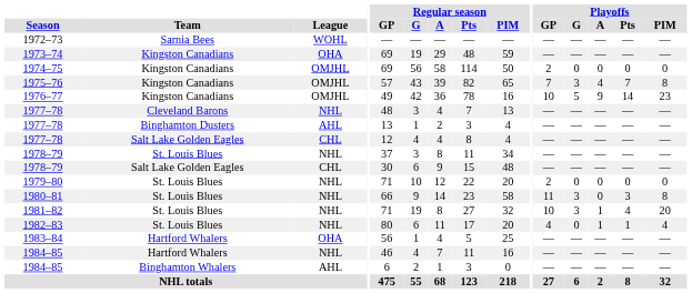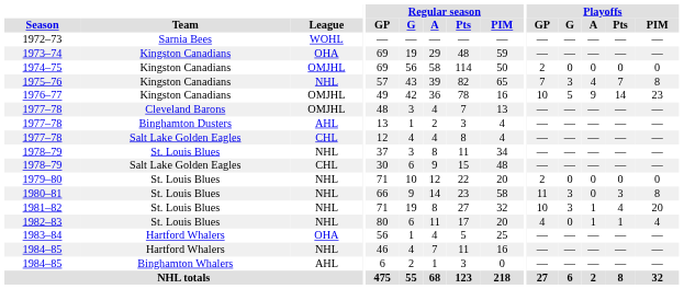 <table border="0" cellpadding="1" cellspacing="0" style="text-align:center; width:60em">
 <tr bgcolor="#e0e0e0">
 <th colspan="3" bgcolor="#ffffff"></th>
 <th rowspan="100" bgcolor="#ffffff"></th>
 <th colspan="5"><a href='#'>Regular season</a></th>
 <th rowspan="100" bgcolor="#ffffff"></th>
 <th colspan="5"><a href='#'>Playoffs</a></th>
 </tr>
 <tr bgcolor="#e0e0e0">
 <th><a href='#'>Season</a></th>
 <th>Team</th>
 <th>League</th>
 <th>GP</th>
 <th><a href='#'>G</a></th>
 <th><a href='#'>A</a></th>
 <th><a href='#'>Pts</a></th>
 <th><a href='#'>PIM</a></th>
 <th>GP</th>
 <th>G</th>
 <th>A</th>
 <th>Pts</th>
 <th>PIM</th>
 </tr>
 <tr>
 <td>1972–73</td>
 <td><a href='#'>Sarnia Bees</a></td>
 <td><a href='#'>WOHL</a></td>
 <td>—</td>
 <td>—</td>
 <td>—</td>
 <td>—</td>
 <td>—</td>
 <td>—</td>
 <td>—</td>
 <td>—</td>
 <td>—</td>
 <td>—</td>
 </tr>
 <tr bgcolor="#f0f0f0">
 <td><a href='#'>1973–74</a></td>
 <td><a href='#'>Kingston Canadians</a></td>
 <td><a href='#'>OHA</a></td>
 <td>69</td>
 <td>19</td>
 <td>29</td>
 <td>48</td>
 <td>59</td>
 <td>—</td>
 <td>—</td>
 <td>—</td>
 <td>—</td>
 <td>—</td>
 </tr>
 <tr>
 <td><a href='#'>1974–75</a></td>
 <td>Kingston Canadians</td>
 <td><a href='#'>OMJHL</a></td>
 <td>69</td>
 <td>56</td>
 <td>58</td>
 <td>114</td>
 <td>50</td>
 <td>2</td>
 <td>0</td>
 <td>0</td>
 <td>0</td>
 <td>0</td>
 </tr>
 <tr bgcolor="#f0f0f0">
 <td><a href='#'>1975–76</a></td>
 <td>Kingston Canadians</td>
-<td>OMJHL</td>
+<td><a href='#'>NHL</a></td>
 <td>57</td>
 <td>43</td>
 <td>39</td>
 <td>82</td>
 <td>65</td>
 <td>7</td>
 <td>3</td>
 <td>4</td>
 <td>7</td>
 <td>8</td>
 </tr>
 <tr>
 <td><a href='#'>1976–77</a></td>
 <td>Kingston Canadians</td>
 <td>OMJHL</td>
 <td>49</td>
 <td>42</td>
 <td>36</td>
 <td>78</td>
 <td>16</td>
 <td>10</td>
 <td>5</td>
 <td>9</td>
 <td>14</td>
 <td>23</td>
 </tr>
 <tr bgcolor="#f0f0f0">
 <td><a href='#'>1977–78</a></td>
 <td><a href='#'>Cleveland Barons</a></td>
-<td><a href='#'>NHL</a></td>
+<td>OMJHL</td>
 <td>48</td>
 <td>3</td>
 <td>4</td>
 <td>7</td>
 <td>13</td>
 <td>—</td>
 <td>—</td>
 <td>—</td>
 <td>—</td>
 <td>—</td>
 </tr>
 <tr>
 <td><a href='#'>1977–78</a></td>
 <td><a href='#'>Binghamton Dusters</a></td>
 <td><a href='#'>AHL</a></td>
 <td>13</td>
 <td>1</td>
 <td>2</td>
 <td>3</td>
 <td>4</td>
 <td>—</td>
 <td>—</td>
 <td>—</td>
 <td>—</td>
 <td>—</td>
 </tr>
 <tr bgcolor="#f0f0f0">
 <td><a href='#'>1977–78</a></td>
 <td><a href='#'>Salt Lake Golden Eagles</a></td>
 <td><a href='#'>CHL</a></td>
 <td>12</td>
 <td>4</td>
 <td>4</td>
 <td>8</td>
 <td>4</td>
 <td>—</td>
 <td>—</td>
 <td>—</td>
 <td>—</td>
 <td>—</td>
 </tr>
 <tr>
 <td><a href='#'>1978–79</a></td>
 <td><a href='#'>St. Louis Blues</a></td>
 <td>NHL</td>
 <td>37</td>
 <td>3</td>
 <td>8</td>
 <td>11</td>
 <td>34</td>
 <td>—</td>
 <td>—</td>
 <td>—</td>
 <td>—</td>
 <td>—</td>
 </tr>
 <tr bgcolor="#f0f0f0">
 <td><a href='#'>1978–79</a></td>
 <td>Salt Lake Golden Eagles</td>
 <td>CHL</td>
 <td>30</td>
 <td>6</td>
 <td>9</td>
 <td>15</td>
 <td>48</td>
 <td>—</td>
 <td>—</td>
 <td>—</td>
 <td>—</td>
 <td>—</td>
 </tr>
 <tr>
 <td><a href='#'>1979–80</a></td>
 <td>St. Louis Blues</td>
 <td>NHL</td>
 <td>71</td>
 <td>10</td>
 <td>12</td>
 <td>22</td>
 <td>20</td>
 <td>2</td>
 <td>0</td>
 <td>0</td>
 <td>0</td>
 <td>0</td>
 </tr>
 <tr bgcolor="#f0f0f0">
 <td><a href='#'>1980–81</a></td>
 <td>St. Louis Blues</td>
 <td>NHL</td>
 <td>66</td>
 <td>9</td>
 <td>14</td>
 <td>23</td>
 <td>58</td>
 <td>11</td>
 <td>3</td>
 <td>0</td>
 <td>3</td>
 <td>8</td>
 </tr>
 <tr>
 <td><a href='#'>1981–82</a></td>
 <td>St. Louis Blues</td>
 <td>NHL</td>
 <td>71</td>
 <td>19</td>
 <td>8</td>
 <td>27</td>
 <td>32</td>
 <td>10</td>
 <td>3</td>
 <td>1</td>
 <td>4</td>
 <td>20</td>
 </tr>
 <tr bgcolor="#f0f0f0">
 <td><a href='#'>1982–83</a></td>
 <td>St. Louis Blues</td>
 <td>NHL</td>
 <td>80</td>
 <td>6</td>
 <td>11</td>
 <td>17</td>
 <td>20</td>
 <td>4</td>
 <td>0</td>
 <td>1</td>
 <td>1</td>
 <td>4</td>
 </tr>
 <tr>
 <td><a href='#'>1983–84</a></td>
 <td><a href='#'>Hartford Whalers</a></td>
 <td><a href='#'>OHA</a></td>
 <td>56</td>
 <td>1</td>
 <td>4</td>
 <td>5</td>
 <td>25</td>
 <td>—</td>
 <td>—</td>
 <td>—</td>
 <td>—</td>
 <td>—</td>
 </tr>
 <tr bgcolor="#f0f0f0">
 <td><a href='#'>1984–85</a></td>
 <td>Hartford Whalers</td>
 <td>NHL</td>
 <td>46</td>
 <td>4</td>
 <td>7</td>
 <td>11</td>
 <td>16</td>
 <td>—</td>
 <td>—</td>
 <td>—</td>
 <td>—</td>
 <td>—</td>
 </tr>
 <tr>
 <td><a href='#'>1984–85</a></td>
 <td><a href='#'>Binghamton Whalers</a></td>
 <td>AHL</td>
 <td>6</td>
 <td>2</td>
 <td>1</td>
 <td>3</td>
 <td>0</td>
 <td>—</td>
 <td>—</td>
 <td>—</td>
 <td>—</td>
 <td>—</td>
 </tr>
 <tr bgcolor="#e0e0e0">
 <th colspan="3">NHL totals</th>
 <th>475</th>
 <th>55</th>
 <th>68</th>
 <th>123</th>
 <th>218</th>
 <th>27</th>
 <th>6</th>
 <th>2</th>
 <th>8</th>
 <th>32</th>
 </tr>
 </table>
